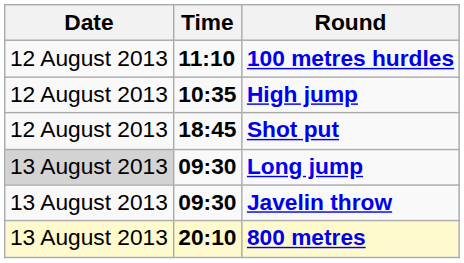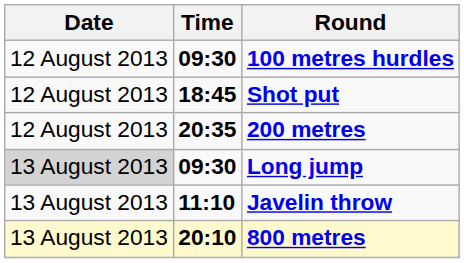 <table class="wikitable">
 <tr>
 <th>Date</th>
 <th>Time</th>
 <th>Round</th>
 </tr>
 <tr>
 <td>12 August 2013</td>
-<td><strong>11:10</strong></td>
+<td><strong>09:30</strong></td>
 <td><strong><a href='#'>100 metres hurdles</a></strong></td>
-</tr>
-<tr>
-<td>12 August 2013</td>
-<td><strong>10:35</strong></td>
-<td><strong><a href='#'>High jump</a></strong></td>
 </tr>
 <tr>
 <td>12 August 2013</td>
 <td><strong>18:45</strong></td>
 <td><strong><a href='#'>Shot put</a></strong></td>
+</tr>
+<tr>
+<td>12 August 2013</td>
+<td><strong>20:35</strong></td>
+<td><strong><a href='#'>200 metres</a></strong></td>
 </tr>
 <tr>
 <td style="background: lightgrey;">13 August 2013</td>
 <td><strong>09:30</strong></td>
 <td><strong><a href='#'>Long jump</a></strong></td>
 </tr>
 <tr>
 <td>13 August 2013</td>
-<td><strong>09:30</strong></td>
+<td><strong>11:10</strong></td>
 <td><strong><a href='#'>Javelin throw</a></strong></td>
 </tr>
 <tr style=background:lemonchiffon>
 <td>13 August 2013</td>
 <td><strong>20:10</strong></td>
 <td><strong><a href='#'>800 metres</a></strong></td>
 </tr>
 </table>
